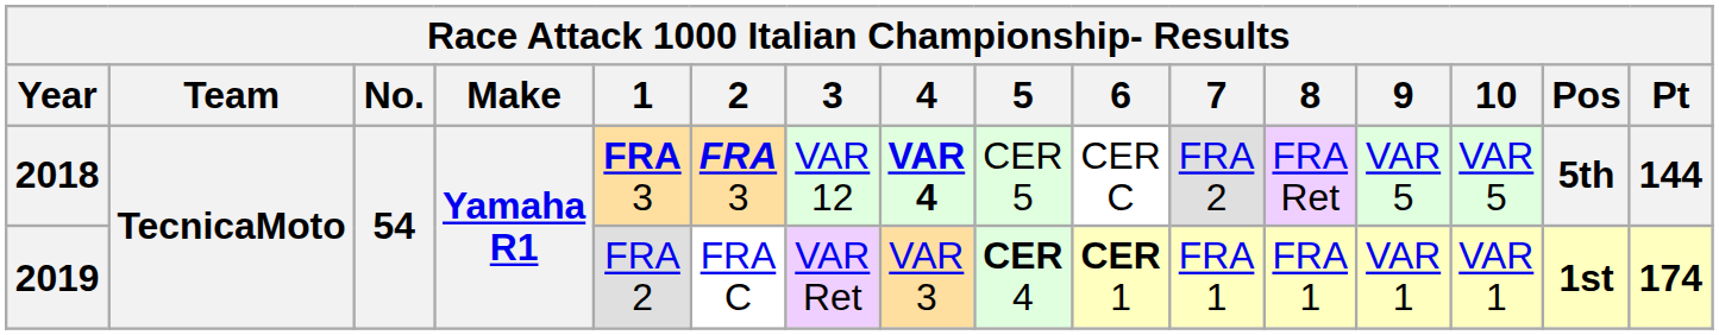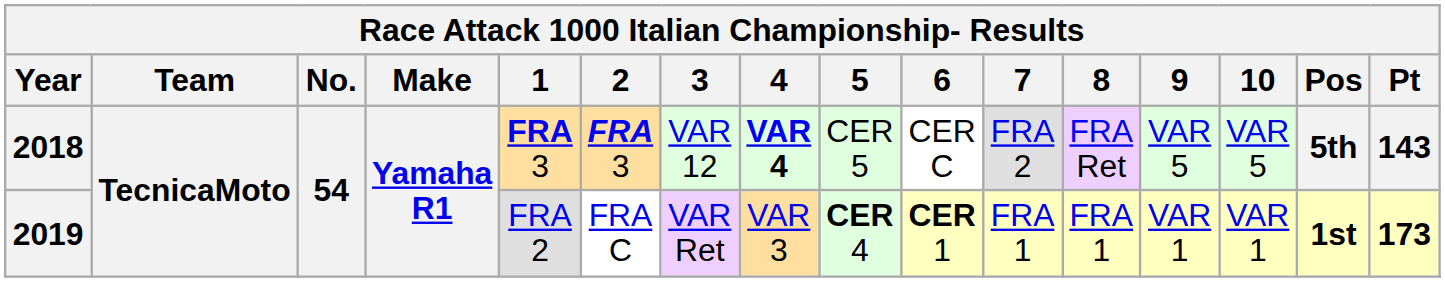 <table class="wikitable" style="text-align:center; font-size:85%">
 <tr>
 <th colspan="18">Race Attack 1000 Italian Championship- Results</th>
 </tr>
 <tr>
 <th>Year</th>
 <th>Team</th>
 <th>No.</th>
 <th>Make</th>
 <th>1</th>
 <th>2</th>
 <th>3</th>
 <th>4</th>
 <th>5</th>
 <th>6</th>
 <th>7</th>
 <th>8</th>
 <th>9</th>
 <th>10</th>
 <th>Pos</th>
 <th>Pt</th>
 </tr>
 <tr>
 <th>2018</th>
 <th rowspan="2">TecnicaMoto</th>
 <th rowspan="2">54</th>
 <th rowspan="2"><a href='#'>Yamaha R1</a></th>
 <td style="background-color:#FFDF9F"><a href='#'><strong>FRA</strong></a><br>3</td>
 <td style="background-color:#FFDF9F"><a href='#'><strong><em>FRA</em></strong></a><br>3</td>
 <td style="background-color:#DFFFDF"><a href='#'>VAR</a><br>12</td>
 <td style="background-color:#DFFFDF"><strong><a href='#'>VAR</a><br>4</strong></td>
 <td style="background-color:#DFFFDF">CER<br>5</td>
 <td style="background:#ffffff">CER<br>C</td>
 <td style="background-color:#DFDFDF"><a href='#'>FRA</a><br>2</td>
 <td style="background-color:#EFCFFF"><a href='#'>FRA</a><br>Ret</td>
 <td style="background-color:#DFFFDF"><a href='#'>VAR</a><br>5</td>
 <td style="background-color:#DFFFDF"><a href='#'>VAR</a><br>5</td>
 <th>5th</th>
-<th>144</th>
+<th>143</th>
 </tr>
 <tr>
 <th>2019</th>
 <td style="background-color:#DFDFDF"><a href='#'>FRA</a><br>2</td>
 <td style="background:#ffffff"><a href='#'>FRA</a><br>C</td>
 <td style="background-color:#EFCFFF"><a href='#'>VAR</a><br>Ret</td>
 <td style="background-color:#FFDF9F"><a href='#'>VAR</a><br>3</td>
 <td style="background-color:#DFFFDF"><strong>CER</strong><br>4</td>
 <td style="background-color:#FFFFBF"><strong>CER</strong><br>1</td>
 <td style="background-color:#FFFFBF"><a href='#'>FRA</a><br>1</td>
 <td style="background-color:#FFFFBF"><a href='#'>FRA</a><br>1</td>
 <td style="background-color:#FFFFBF"><a href='#'>VAR</a><br>1</td>
 <td style="background-color:#FFFFBF"><a href='#'>VAR</a><br>1</td>
 <th style="background-color:#FFFFBF"><strong>1st</strong></th>
-<th style="background-color:#FFFFBF">174</th>
+<th style="background-color:#FFFFBF">173</th>
 </tr>
 </table>
